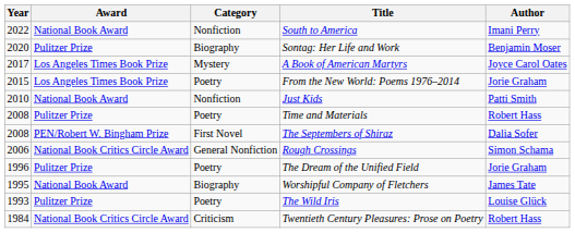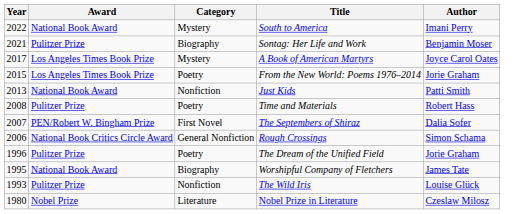 <table class="wikitable sortable">
 <tr>
 <th>Year</th>
 <th>Award</th>
 <th>Category</th>
 <th>Title</th>
 <th>Author</th>
 </tr>
 <tr>
 <td>2022</td>
 <td><a href='#'>National Book Award</a></td>
-<td>Nonfiction</td>
+<td>Mystery</td>
 <td><em><a href='#'>South to America</a></em></td>
 <td><a href='#'>Imani Perry</a></td>
 </tr>
 <tr>
-<td>2020</td>
+<td>2021</td>
 <td><a href='#'>Pulitzer Prize</a></td>
 <td>Biography</td>
 <td><em>Sontag: Her Life and Work</em></td>
 <td><a href='#'>Benjamin Moser</a></td>
 </tr>
 <tr>
 <td>2017</td>
 <td><a href='#'>Los Angeles Times Book Prize</a></td>
 <td>Mystery</td>
 <td><em><a href='#'>A Book of American Martyrs</a></em></td>
 <td><a href='#'>Joyce Carol Oates</a></td>
 </tr>
 <tr>
 <td>2015</td>
 <td><a href='#'>Los Angeles Times Book Prize</a></td>
 <td>Poetry</td>
 <td><em>From the New World: Poems 1976–2014</em></td>
 <td><a href='#'>Jorie Graham</a></td>
 </tr>
 <tr>
-<td>2010</td>
+<td>2013</td>
 <td><a href='#'>National Book Award</a></td>
 <td>Nonfiction</td>
 <td><em><a href='#'>Just Kids</a></em></td>
 <td><a href='#'>Patti Smith</a></td>
 </tr>
 <tr>
 <td>2008</td>
 <td><a href='#'>Pulitzer Prize</a></td>
 <td>Poetry</td>
 <td><em>Time and Materials</em></td>
 <td><a href='#'>Robert Hass</a></td>
 </tr>
 <tr>
-<td>2008</td>
+<td>2007</td>
 <td><a href='#'>PEN/Robert W. Bingham Prize</a></td>
 <td>First Novel</td>
 <td><em><a href='#'>The Septembers of Shiraz</a></em></td>
 <td><a href='#'>Dalia Sofer</a></td>
 </tr>
 <tr>
 <td>2006</td>
 <td><a href='#'>National Book Critics Circle Award</a></td>
 <td>General Nonfiction</td>
 <td><em><a href='#'>Rough Crossings</a></em></td>
 <td><a href='#'>Simon Schama</a></td>
 </tr>
 <tr>
 <td>1996</td>
 <td><a href='#'>Pulitzer Prize</a></td>
 <td>Poetry</td>
 <td><em>The Dream of the Unified Field</em></td>
 <td><a href='#'>Jorie Graham</a></td>
 </tr>
 <tr>
 <td>1995</td>
 <td><a href='#'>National Book Award</a></td>
 <td>Biography</td>
 <td><em>Worshipful Company of Fletchers</em></td>
 <td><a href='#'>James Tate</a></td>
 </tr>
 <tr>
 <td>1993</td>
 <td><a href='#'>Pulitzer Prize</a></td>
-<td>Poetry</td>
+<td>Nonfiction</td>
 <td><em><a href='#'>The Wild Iris</a></em></td>
 <td><a href='#'>Louise Glück</a></td>
 </tr>
 <tr>
-<td>1984</td>
-<td><a href='#'>National Book Critics Circle Award</a></td>
-<td>Criticism</td>
-<td><em>Twentieth Century Pleasures: Prose on Poetry</em></td>
-<td><a href='#'>Robert Hass</a></td>
+<td>1980</td>
+<td><a href='#'>Nobel Prize</a></td>
+<td>Literature</td>
+<td><a href='#'>Nobel Prize in Literature</a></td>
+<td><a href='#'>Czeslaw Milosz</a></td>
 </tr>
 </table>
